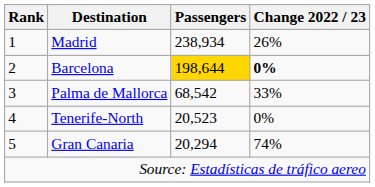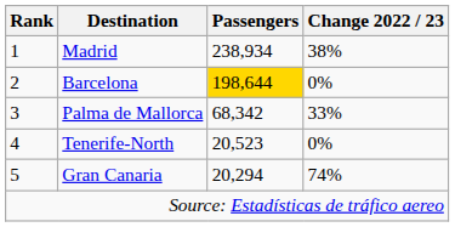 <table class="wikitable" style="font-size: 85%; width:align">
 <tr>
 <th>Rank</th>
 <th>Destination</th>
 <th>Passengers</th>
 <th>Change 2022 / 23</th>
 </tr>
 <tr>
 <td>1</td>
 <td> <a href='#'>Madrid</a></td>
 <td>238,934</td>
-<td> 26%</td>
+<td> 38%</td>
 </tr>
 <tr>
 <td>2</td>
 <td> <a href='#'>Barcelona</a></td>
 <td style="background: gold;">198,644</td>
-<td><strong> 0%</strong></td>
+<td> 0%</td>
 </tr>
 <tr>
 <td>3</td>
 <td> <a href='#'>Palma de Mallorca</a></td>
-<td>68,542</td>
+<td>68,342</td>
 <td> 33%</td>
 </tr>
 <tr>
 <td>4</td>
 <td> <a href='#'>Tenerife-North</a></td>
 <td>20,523</td>
 <td> 0%</td>
 </tr>
 <tr>
 <td>5</td>
 <td> <a href='#'>Gran Canaria</a></td>
 <td>20,294</td>
 <td> 74%</td>
 </tr>
 <tr>
 <td colspan="4" style="text-align:right;"><em>Source: <a href='#'>Estadísticas de tráfico aereo</a></em></td>
 </tr>
 </table>
